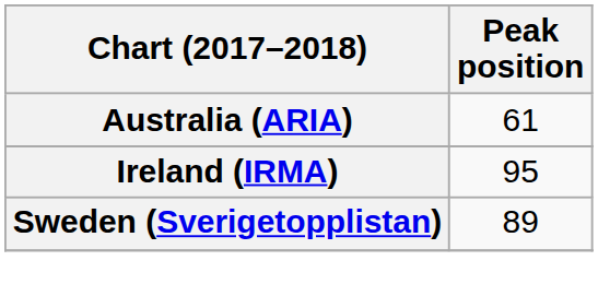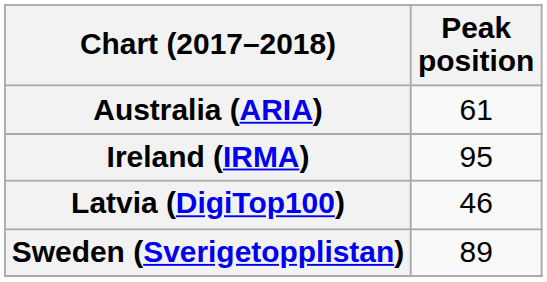 <table class="wikitable sortable plainrowheaders" style="text-align:center">
 <tr>
 <th scope="col">Chart (2017–2018)</th>
 <th scope="col">Peak<br>position</th>
 </tr>
 <tr>
 <th scope="row">Australia (<a href='#'>ARIA</a>)</th>
 <td>61</td>
 </tr>
 <tr>
 </tr>
 <tr>
 <th scope="row">Ireland (<a href='#'>IRMA</a>)</th>
 <td>95</td>
 </tr>
 <tr>
+<th scope="row">Latvia (<a href='#'>DigiTop100</a>)</th>
+<td>46</td>
+</tr>
+<tr>
 <th scope="row">Sweden (<a href='#'>Sverigetopplistan</a>)</th>
 <td>89</td>
 </tr>
 <tr>
 </tr>
 <tr>
 </tr>
 <tr>
 </tr>
 <tr>
 </tr>
 <tr>
 </tr>
 </table>
